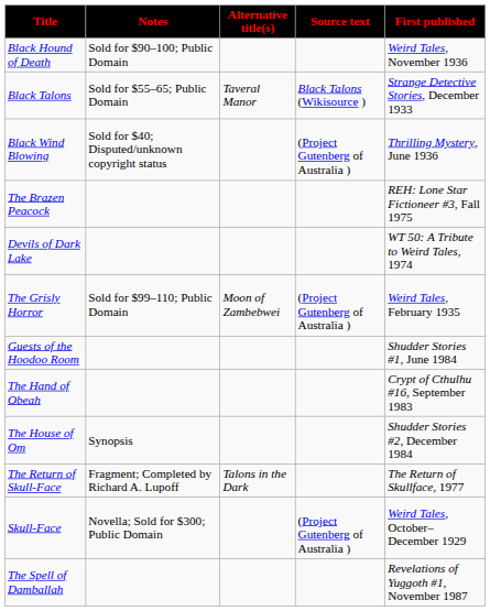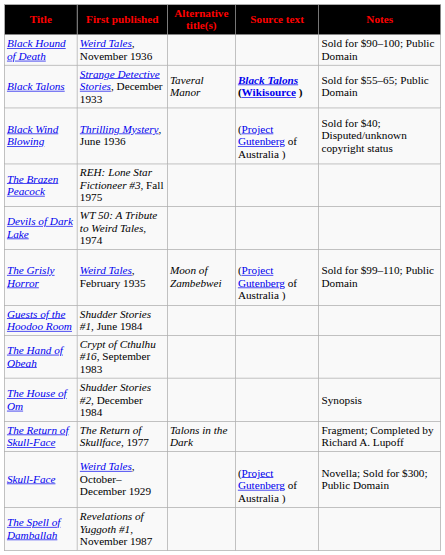 <table class="wikitable" width="100%">
 <tr>
 <th style="background:black; color:red">Title</th>
-<th style="background:black; color:red">Notes</th>
+<th style="background:black; color:red">First published</th>
 <th style="background:black; color:red">Alternative title(s)</th>
 <th style="background:black; color:red">Source text</th>
-<th style="background:black; color:red">First published</th>
+<th style="background:black; color:red">Notes</th>
 </tr>
 <tr>
 <td><em><a href='#'>Black Hound of Death</a></em></td>
-<td>Sold for $90–100; Public Domain</td>
+<td><em><a href='#'>Weird Tales</a></em>, November 1936</td>
 <td></td>
 <td></td>
-<td><em><a href='#'>Weird Tales</a></em>, November 1936</td>
+<td>Sold for $90–100; Public Domain</td>
 </tr>
 <tr>
 <td><em><a href='#'>Black Talons</a></em></td>
+<td><em><a href='#'>Strange Detective Stories</a></em>, December 1933</td>
+<td><em>Taveral Manor</em></td>
+<td><strong><em><a href='#'>Black Talons</a></em><br>(<a href='#'>Wikisource</a> )</strong></td>
 <td>Sold for $55–65; Public Domain</td>
-<td><em>Taveral Manor</em></td>
-<td><em><a href='#'>Black Talons</a></em><br>(<a href='#'>Wikisource</a> )</td>
-<td><em><a href='#'>Strange Detective Stories</a></em>, December 1933</td>
 </tr>
 <tr>
 <td><em><a href='#'>Black Wind Blowing</a></em></td>
-<td>Sold for $40; Disputed/unknown copyright status</td>
+<td><em><a href='#'>Thrilling Mystery</a></em>, June 1936</td>
 <td></td>
 <td><em></em><br>(<a href='#'>Project Gutenberg</a> of Australia )</td>
-<td><em><a href='#'>Thrilling Mystery</a></em>, June 1936</td>
+<td>Sold for $40; Disputed/unknown copyright status</td>
 </tr>
 <tr>
 <td><em><a href='#'>The Brazen Peacock</a></em></td>
+<td><em>REH: Lone Star Fictioneer #3</em>, Fall 1975</td>
 <td></td>
 <td></td>
 <td></td>
-<td><em>REH: Lone Star Fictioneer #3</em>, Fall 1975</td>
 </tr>
 <tr>
 <td><em><a href='#'>Devils of Dark Lake</a></em></td>
+<td><em>WT 50: A Tribute to Weird Tales</em>, 1974</td>
 <td></td>
 <td></td>
 <td></td>
-<td><em>WT 50: A Tribute to Weird Tales</em>, 1974</td>
 </tr>
 <tr>
 <td><em><a href='#'>The Grisly Horror</a></em></td>
-<td>Sold for $99–110; Public Domain</td>
+<td><em><a href='#'>Weird Tales</a></em>, February 1935</td>
 <td><em>Moon of Zambebwei</em></td>
 <td><em></em><br>(<a href='#'>Project Gutenberg</a> of Australia )</td>
-<td><em><a href='#'>Weird Tales</a></em>, February 1935</td>
+<td>Sold for $99–110; Public Domain</td>
 </tr>
 <tr>
 <td><em><a href='#'>Guests of the Hoodoo Room</a></em></td>
+<td><em>Shudder Stories #1</em>, June 1984</td>
 <td></td>
 <td></td>
 <td></td>
-<td><em>Shudder Stories #1</em>, June 1984</td>
 </tr>
 <tr>
 <td><em><a href='#'>The Hand of Obeah</a></em></td>
+<td><em>Crypt of Cthulhu #16</em>, September 1983</td>
 <td></td>
 <td></td>
 <td></td>
-<td><em>Crypt of Cthulhu #16</em>, September 1983</td>
 </tr>
 <tr>
 <td><em><a href='#'>The House of Om</a></em></td>
-<td>Synopsis</td>
+<td><em>Shudder Stories #2</em>, December 1984</td>
 <td></td>
 <td></td>
-<td><em>Shudder Stories #2</em>, December 1984</td>
+<td>Synopsis</td>
 </tr>
 <tr>
 <td><em><a href='#'>The Return of Skull-Face</a></em></td>
-<td>Fragment; Completed by Richard A. Lupoff</td>
+<td><em>The Return of Skullface</em>, 1977</td>
 <td><em>Talons in the Dark</em></td>
 <td></td>
-<td><em>The Return of Skullface</em>, 1977</td>
+<td>Fragment; Completed by Richard A. Lupoff</td>
 </tr>
 <tr>
 <td><em><a href='#'>Skull-Face</a></em></td>
-<td>Novella; Sold for $300; Public Domain</td>
+<td><em><a href='#'>Weird Tales</a></em>, October–December 1929</td>
 <td></td>
 <td><em></em><br>(<a href='#'>Project Gutenberg</a> of Australia )</td>
-<td><em><a href='#'>Weird Tales</a></em>, October–December 1929</td>
+<td>Novella; Sold for $300; Public Domain</td>
 </tr>
 <tr>
 <td><em><a href='#'>The Spell of Damballah</a></em></td>
+<td><em>Revelations of Yuggoth #1</em>, November 1987</td>
 <td></td>
 <td></td>
 <td></td>
-<td><em>Revelations of Yuggoth #1</em>, November 1987</td>
 </tr>
 </table>
